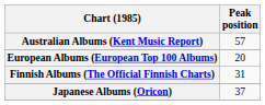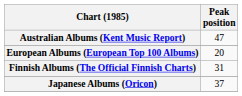 <table class="wikitable plainrowheaders sortable" style="text-align:center">
 <tr>
 <th>Chart (1985)</th>
 <th>Peak<br>position</th>
 </tr>
 <tr>
 <th scope="row">Australian Albums (<a href='#'>Kent Music Report</a>)</th>
-<td align="center">57</td>
+<td align="center">47</td>
 </tr>
 <tr>
 </tr>
 <tr>
 </tr>
 <tr>
 </tr>
 <tr>
 <th scope="row">European Albums (<a href='#'>European Top 100 Albums</a>)</th>
 <td>20</td>
 </tr>
 <tr>
 <th scope="row">Finnish Albums (<a href='#'>The Official Finnish Charts</a>)</th>
 <td align="center">31</td>
 </tr>
 <tr>
 </tr>
 <tr>
 <th scope="row">Japanese Albums (<a href='#'>Oricon</a>)</th>
 <td align="center">37</td>
 </tr>
 <tr>
 </tr>
 <tr>
 </tr>
 <tr>
 </tr>
 <tr>
 </tr>
 <tr>
 </tr>
 </table>
